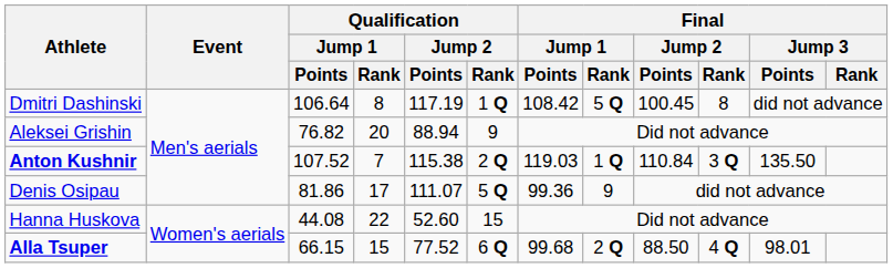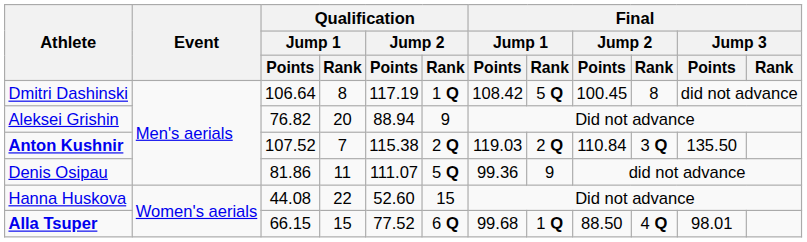 <table class="wikitable" style="font-size:90%">
 <tr>
 <th rowspan="3">Athlete</th>
 <th rowspan="3">Event</th>
 <th colspan="4">Qualification</th>
 <th colspan="6">Final</th>
 </tr>
 <tr style="font-size:95%">
 <th colspan=2>Jump 1</th>
 <th colspan=2>Jump 2</th>
 <th colspan=2>Jump 1</th>
 <th colspan=2>Jump 2</th>
 <th colspan=2>Jump 3</th>
 </tr>
 <tr style="font-size:95%">
 <th>Points</th>
 <th>Rank</th>
 <th>Points</th>
 <th>Rank</th>
 <th>Points</th>
 <th>Rank</th>
 <th>Points</th>
 <th>Rank</th>
 <th>Points</th>
 <th>Rank</th>
 </tr>
 <tr align=center>
 <td align=left><a href='#'>Dmitri Dashinski</a></td>
 <td align=left rowspan=4><a href='#'>Men's aerials</a></td>
 <td>106.64</td>
 <td>8</td>
 <td>117.19</td>
 <td>1 <strong>Q</strong></td>
 <td>108.42</td>
 <td>5 <strong>Q</strong></td>
 <td>100.45</td>
 <td>8</td>
 <td colspan=2>did not advance</td>
 </tr>
 <tr align=center>
 <td align=left><a href='#'>Aleksei Grishin</a></td>
 <td>76.82</td>
 <td>20</td>
 <td>88.94</td>
 <td>9</td>
 <td colspan=6>Did not advance</td>
 </tr>
 <tr align=center>
 <td align=left><strong><a href='#'>Anton Kushnir</a></strong></td>
 <td>107.52</td>
 <td>7</td>
 <td>115.38</td>
 <td>2 <strong>Q</strong></td>
 <td>119.03</td>
-<td>1 <strong>Q</strong></td>
+<td>2 <strong>Q</strong></td>
 <td>110.84</td>
 <td>3 <strong>Q</strong></td>
 <td>135.50</td>
 <td></td>
 </tr>
 <tr align=center>
 <td align=left><a href='#'>Denis Osipau</a></td>
 <td>81.86</td>
-<td>17</td>
+<td>11</td>
 <td>111.07</td>
 <td>5 <strong>Q</strong></td>
 <td>99.36</td>
 <td>9</td>
 <td colspan=4>did not advance</td>
 </tr>
 <tr align=center>
 <td align=left><a href='#'>Hanna Huskova</a></td>
 <td align=left rowspan=2><a href='#'>Women's aerials</a></td>
 <td>44.08</td>
 <td>22</td>
 <td>52.60</td>
 <td>15</td>
 <td colspan=6>Did not advance</td>
 </tr>
 <tr align=center>
 <td align=left><strong><a href='#'>Alla Tsuper</a></strong></td>
 <td>66.15</td>
 <td>15</td>
 <td>77.52</td>
 <td>6 <strong>Q</strong></td>
 <td>99.68</td>
-<td>2 <strong>Q</strong></td>
+<td>1 <strong>Q</strong></td>
 <td>88.50</td>
 <td>4 <strong>Q</strong></td>
 <td>98.01</td>
 <td></td>
 </tr>
 </table>
